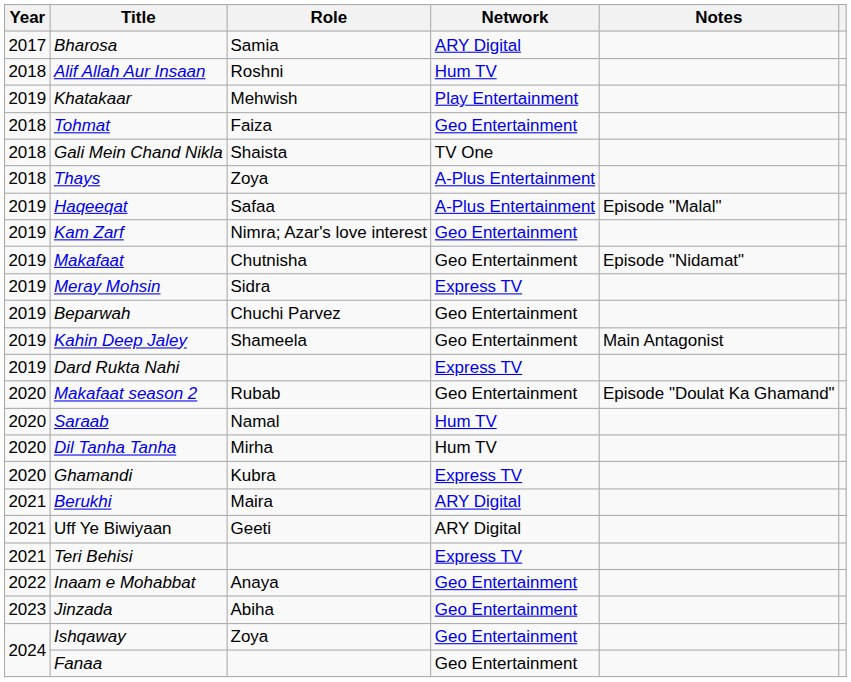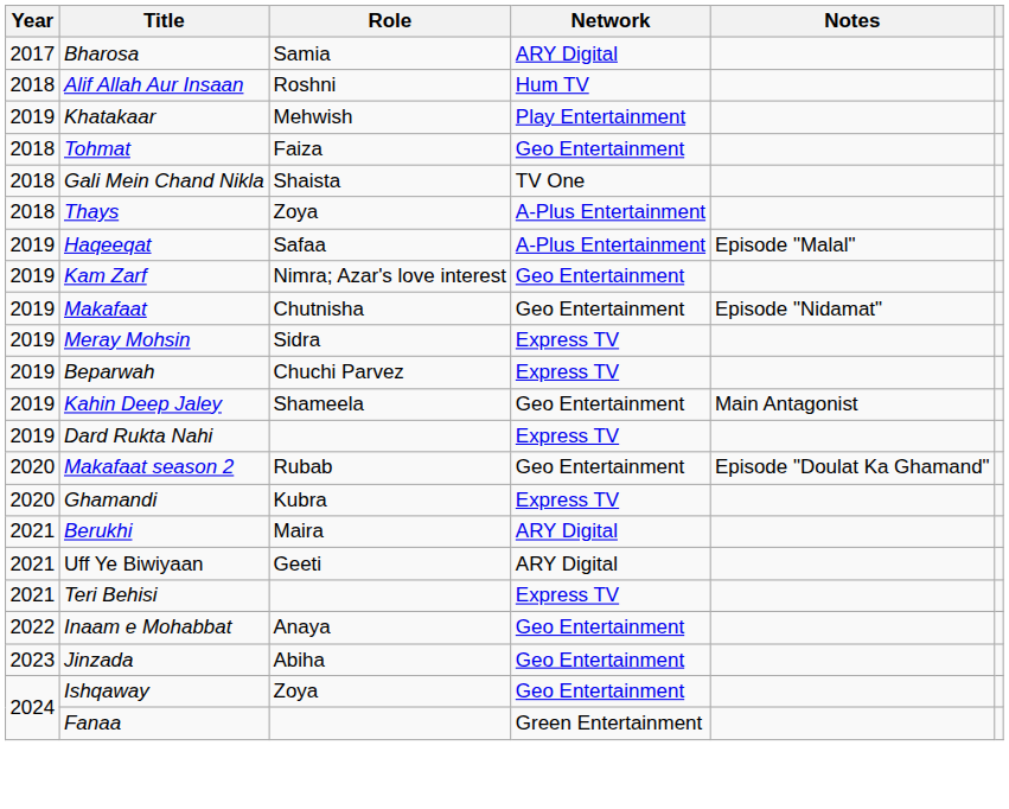 <table class="wikitable sortable plainrowheaders">
 <tr style="text-align:center;">
 <th scope="col">Year</th>
 <th scope="col">Title</th>
 <th scope="col">Role</th>
 <th>Network</th>
 <th scope="col">Notes</th>
 <th scope="col"></th>
 </tr>
 <tr>
 <td>2017</td>
 <td><em>Bharosa</em></td>
 <td>Samia</td>
 <td><a href='#'>ARY Digital</a></td>
 <td></td>
 <td></td>
 </tr>
 <tr>
 <td>2018</td>
 <td><em><a href='#'>Alif Allah Aur Insaan</a></em></td>
 <td>Roshni</td>
 <td><a href='#'>Hum TV</a></td>
 <td></td>
 <td></td>
 </tr>
 <tr>
 <td>2019</td>
 <td><em>Khatakaar</em></td>
 <td>Mehwish</td>
 <td><a href='#'>Play Entertainment</a></td>
 <td></td>
 <td></td>
 </tr>
 <tr>
 <td>2018</td>
 <td><em><a href='#'>Tohmat</a></em></td>
 <td>Faiza</td>
 <td><a href='#'>Geo Entertainment</a></td>
 <td></td>
 <td></td>
 </tr>
 <tr>
 <td>2018</td>
 <td><em>Gali Mein Chand Nikla</em></td>
 <td>Shaista</td>
 <td>TV One</td>
 <td></td>
 <td></td>
 </tr>
 <tr>
 <td>2018</td>
 <td><em><a href='#'>Thays</a></em></td>
 <td>Zoya</td>
 <td><a href='#'>A-Plus Entertainment</a></td>
 <td></td>
 <td></td>
 </tr>
 <tr>
 <td>2019</td>
 <td><em><a href='#'>Haqeeqat</a></em></td>
 <td>Safaa</td>
 <td><a href='#'>A-Plus Entertainment</a></td>
 <td>Episode "Malal"</td>
 <td></td>
 </tr>
 <tr>
 <td>2019</td>
 <td><em><a href='#'>Kam Zarf</a></em></td>
 <td>Nimra; Azar's love interest</td>
 <td><a href='#'>Geo Entertainment</a></td>
 <td></td>
 <td></td>
 </tr>
 <tr>
 <td>2019</td>
 <td><em><a href='#'>Makafaat</a></em></td>
 <td>Chutnisha</td>
 <td>Geo Entertainment</td>
 <td>Episode "Nidamat"</td>
 <td></td>
 </tr>
 <tr>
 <td>2019</td>
 <td><em><a href='#'>Meray Mohsin</a></em></td>
 <td>Sidra</td>
 <td><a href='#'>Express TV</a></td>
 <td></td>
 <td></td>
 </tr>
 <tr>
 <td>2019</td>
 <td><em>Beparwah</em></td>
 <td>Chuchi Parvez</td>
-<td>Geo Entertainment</td>
+<td><a href='#'>Express TV</a></td>
 <td></td>
 <td></td>
 </tr>
 <tr>
 <td>2019</td>
 <td><em><a href='#'>Kahin Deep Jaley</a></em></td>
 <td>Shameela</td>
 <td>Geo Entertainment</td>
 <td>Main Antagonist</td>
 <td></td>
 </tr>
 <tr>
 <td>2019</td>
 <td><em>Dard Rukta Nahi</em></td>
 <td></td>
 <td><a href='#'>Express TV</a></td>
 <td></td>
 <td></td>
 </tr>
 <tr>
 <td>2020</td>
 <td><em><a href='#'>Makafaat season 2</a></em></td>
 <td>Rubab</td>
 <td>Geo Entertainment</td>
 <td>Episode "Doulat Ka Ghamand"</td>
-<td></td>
-</tr>
-<tr>
-<td>2020</td>
-<td><em><a href='#'>Saraab</a></em></td>
-<td>Namal</td>
-<td><a href='#'>Hum TV</a></td>
-<td></td>
-<td></td>
-</tr>
-<tr>
-<td>2020</td>
-<td><em><a href='#'>Dil Tanha Tanha</a></em></td>
-<td>Mirha</td>
-<td>Hum TV</td>
-<td></td>
 <td></td>
 </tr>
 <tr>
 <td>2020</td>
 <td><em>Ghamandi</em></td>
 <td>Kubra</td>
 <td><a href='#'>Express TV</a></td>
 <td></td>
 <td></td>
 </tr>
 <tr>
 <td>2021</td>
 <td><em><a href='#'>Berukhi</a></em></td>
 <td>Maira</td>
 <td><a href='#'>ARY Digital</a></td>
 <td></td>
 <td></td>
 </tr>
 <tr>
 <td>2021</td>
 <td>Uff Ye Biwiyaan</td>
 <td>Geeti</td>
 <td>ARY Digital</td>
 <td></td>
 <td></td>
 </tr>
 <tr>
 <td>2021</td>
 <td><em>Teri Behisi</em></td>
 <td></td>
 <td><a href='#'>Express TV</a></td>
 <td></td>
 <td></td>
 </tr>
 <tr>
 <td>2022</td>
 <td><em>Inaam e Mohabbat</em></td>
 <td>Anaya</td>
 <td><a href='#'>Geo Entertainment</a></td>
 <td></td>
 <td></td>
 </tr>
 <tr>
 <td>2023</td>
 <td><em>Jinzada</em></td>
 <td>Abiha</td>
 <td><a href='#'>Geo Entertainment</a></td>
 <td></td>
 <td></td>
 </tr>
 <tr>
 <td rowspan="2">2024</td>
 <td><em>Ishqaway</em></td>
 <td>Zoya</td>
 <td><a href='#'>Geo Entertainment</a></td>
 <td></td>
 <td></td>
 </tr>
 <tr>
 <td><em>Fanaa</em></td>
 <td></td>
-<td>Geo Entertainment</td>
+<td>Green Entertainment</td>
 <td></td>
 <td></td>
 </tr>
 </table>
